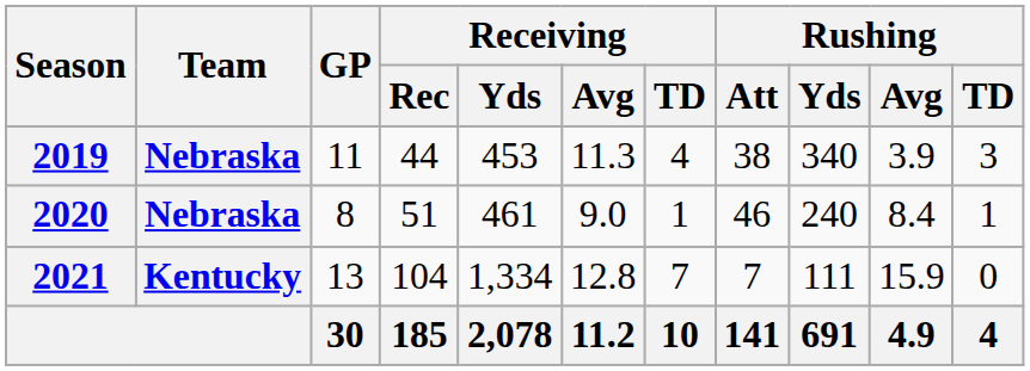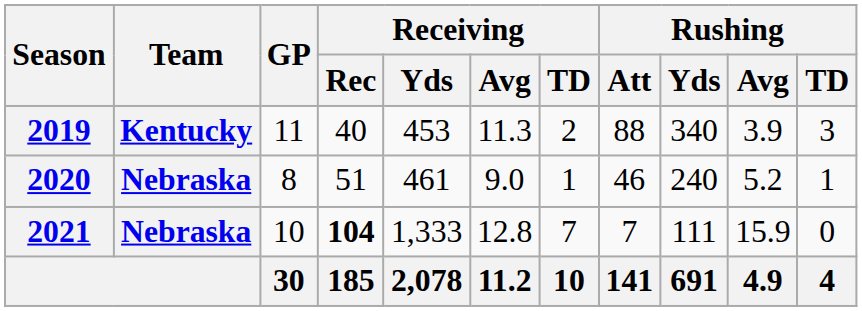 <table class="wikitable" style="text-align:center;">
 <tr>
 <th rowspan="2">Season</th>
 <th rowspan="2">Team</th>
 <th rowspan="2">GP</th>
 <th colspan="4">Receiving</th>
 <th colspan="4">Rushing</th>
 </tr>
 <tr>
 <th>Rec</th>
 <th>Yds</th>
 <th>Avg</th>
 <th>TD</th>
 <th>Att</th>
 <th>Yds</th>
 <th>Avg</th>
 <th>TD</th>
 </tr>
 <tr>
 <th><a href='#'>2019</a></th>
-<th><a href='#'>Nebraska</a></th>
+<th><a href='#'>Kentucky</a></th>
 <td>11</td>
-<td>44</td>
+<td>40</td>
 <td>453</td>
 <td>11.3</td>
-<td>4</td>
-<td>38</td>
+<td>2</td>
+<td>88</td>
 <td>340</td>
 <td>3.9</td>
 <td>3</td>
 </tr>
 <tr>
 <th><a href='#'>2020</a></th>
 <th><a href='#'>Nebraska</a></th>
 <td>8</td>
 <td>51</td>
 <td>461</td>
 <td>9.0</td>
 <td>1</td>
 <td>46</td>
 <td>240</td>
-<td>8.4</td>
+<td>5.2</td>
 <td>1</td>
 </tr>
 <tr>
 <th><a href='#'>2021</a></th>
-<th><a href='#'>Kentucky</a></th>
-<td>13</td>
-<td>104</td>
-<td>1,334</td>
+<th><a href='#'>Nebraska</a></th>
+<td>10</td>
+<td><strong>104</strong></td>
+<td>1,333</td>
 <td>12.8</td>
 <td>7</td>
 <td>7</td>
 <td>111</td>
 <td>15.9</td>
 <td>0</td>
 </tr>
 <tr>
 <th colspan="2"></th>
 <th>30</th>
 <th>185</th>
 <th>2,078</th>
 <th>11.2</th>
 <th>10</th>
 <th>141</th>
 <th>691</th>
 <th>4.9</th>
 <th>4</th>
 </tr>
 </table>
